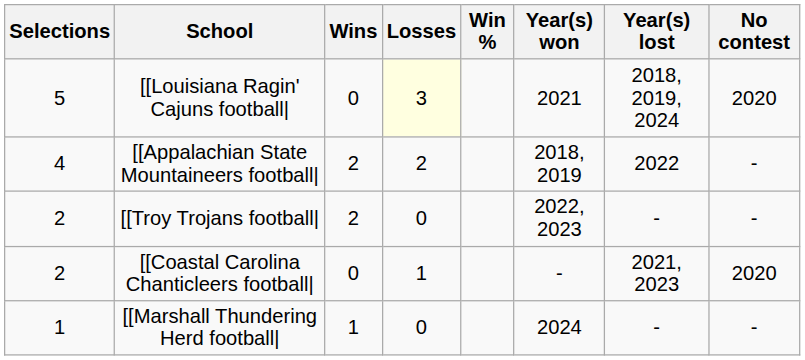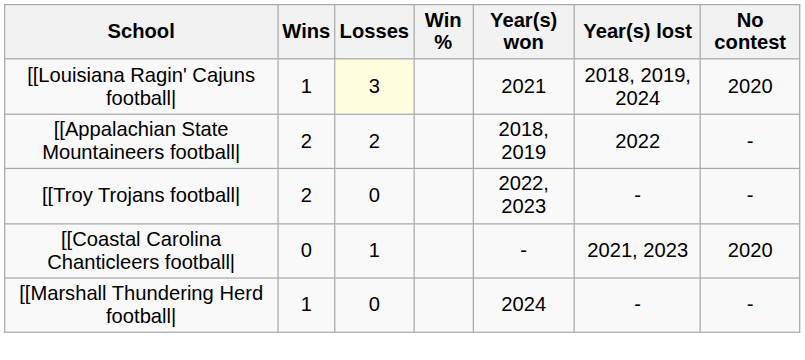 <table class="wikitable" style="text-align:center;" width=50%>
 <tr>
-<th>Selections</th>
 <th>School</th>
 <th>Wins</th>
 <th>Losses</th>
 <th>Win %</th>
 <th>Year(s) won</th>
 <th>Year(s) lost</th>
 <th>No contest</th>
 </tr>
 <tr>
-<td>5</td>
 <td style=>[[Louisiana Ragin' Cajuns football|</td>
-<td>0</td>
+<td>1</td>
 <td style="background: lightyellow;">3</td>
 <td></td>
 <td>2021</td>
 <td>2018, 2019, 2024</td>
 <td>2020</td>
 </tr>
 <tr>
-<td>4</td>
 <td style=>[[Appalachian State Mountaineers football|</td>
 <td>2</td>
 <td>2</td>
 <td></td>
 <td>2018, 2019</td>
 <td>2022</td>
 <td>-</td>
 </tr>
 <tr>
-<td>2</td>
 <td style=>[[Troy Trojans football|</td>
 <td>2</td>
 <td>0</td>
 <td></td>
 <td>2022, 2023</td>
 <td>-</td>
 <td>-</td>
 </tr>
 <tr>
-<td>2</td>
 <td style=>[[Coastal Carolina Chanticleers football|</td>
 <td>0</td>
 <td>1</td>
 <td></td>
 <td>-</td>
 <td>2021, 2023</td>
 <td>2020</td>
 </tr>
 <tr>
-<td>1</td>
 <td style=>[[Marshall Thundering Herd football|</td>
 <td>1</td>
 <td>0</td>
 <td></td>
 <td>2024</td>
 <td>-</td>
 <td>-</td>
 </tr>
 </table>
